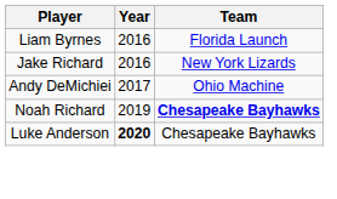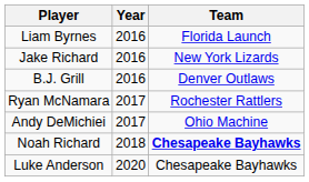 <table class= "wikitable" style="text-align:center">
 <tr>
 <th>Player</th>
 <th>Year</th>
 <th>Team</th>
 </tr>
 <tr>
 <td>Liam Byrnes</td>
 <td>2016</td>
 <td><a href='#'>Florida Launch</a></td>
 </tr>
 <tr>
 <td>Jake Richard</td>
 <td>2016</td>
 <td><a href='#'>New York Lizards</a></td>
 </tr>
 <tr>
+<td>B.J. Grill</td>
+<td>2016</td>
+<td><a href='#'>Denver Outlaws</a></td>
+</tr>
+<tr>
+<td>Ryan McNamara</td>
+<td>2017</td>
+<td><a href='#'>Rochester Rattlers</a></td>
+</tr>
+<tr>
 <td>Andy DeMichiei</td>
 <td>2017</td>
 <td><a href='#'>Ohio Machine</a></td>
 </tr>
 <tr>
 <td>Noah Richard</td>
-<td>2019</td>
+<td>2018</td>
 <td><strong><a href='#'>Chesapeake Bayhawks</a></strong></td>
 </tr>
 <tr>
 <td>Luke Anderson</td>
-<td><strong>2020</strong></td>
+<td>2020</td>
 <td>Chesapeake Bayhawks</td>
 </tr>
 </table>
